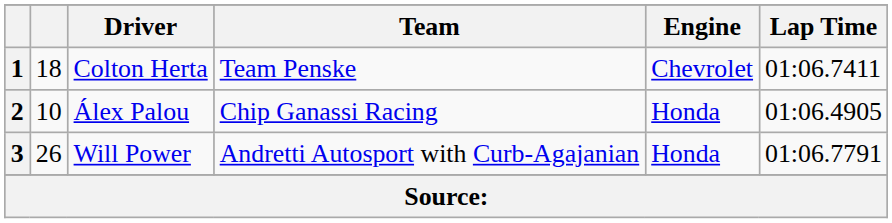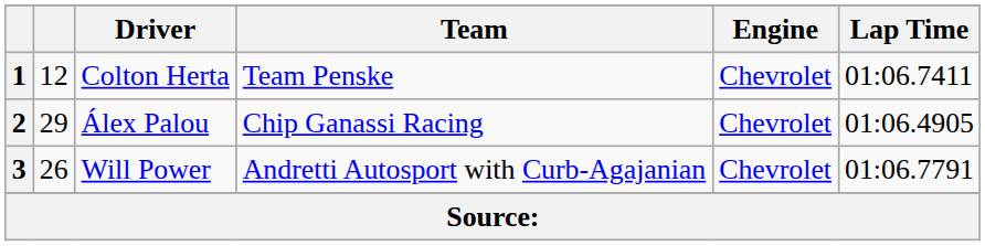 <table class="wikitable" style="font-size:95%;">
 <tr>
 </tr>
 <tr>
 <th></th>
 <th></th>
 <th>Driver</th>
 <th>Team</th>
 <th>Engine</th>
 <th>Lap Time</th>
 </tr>
 <tr>
 <th>1</th>
-<td align="center">18</td>
+<td align="center">12</td>
 <td> <a href='#'>Colton Herta</a> <strong></strong></td>
 <td><a href='#'>Team Penske</a></td>
 <td><a href='#'>Chevrolet</a></td>
 <td>01:06.7411</td>
 </tr>
 <tr>
 <th>2</th>
-<td align="center">10</td>
+<td align="center">29</td>
 <td> <a href='#'>Álex Palou</a></td>
 <td><a href='#'>Chip Ganassi Racing</a></td>
-<td><a href='#'>Honda</a></td>
+<td><a href='#'>Chevrolet</a></td>
 <td>01:06.4905</td>
 </tr>
 <tr>
 <th>3</th>
 <td align="center">26</td>
 <td> <a href='#'>Will Power</a> <strong></strong></td>
 <td><a href='#'>Andretti Autosport</a> with <a href='#'>Curb-Agajanian</a></td>
-<td><a href='#'>Honda</a></td>
+<td><a href='#'>Chevrolet</a></td>
 <td>01:06.7791</td>
 </tr>
 <tr>
 </tr>
 <tr class="sortbottom">
 <th colspan="6">Source:</th>
 </tr>
 </table>
